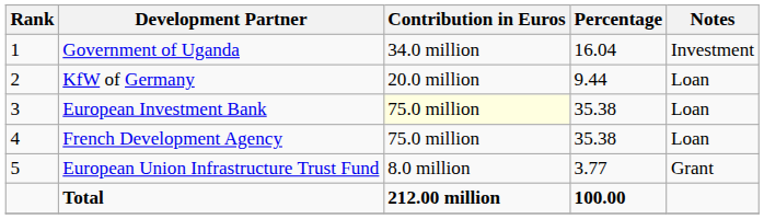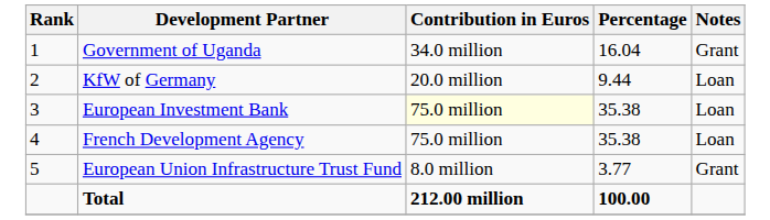 <table class="wikitable sortable" style="margin: 0.5em auto">
 <tr>
 <th>Rank</th>
 <th>Development Partner</th>
 <th>Contribution in Euros</th>
 <th>Percentage</th>
 <th>Notes</th>
 </tr>
 <tr>
 <td>1</td>
 <td><a href='#'>Government of Uganda</a></td>
 <td>34.0 million</td>
 <td>16.04</td>
-<td>Investment</td>
+<td>Grant</td>
 </tr>
 <tr>
 <td>2</td>
 <td><a href='#'>KfW</a> of <a href='#'>Germany</a></td>
 <td>20.0 million</td>
 <td>9.44</td>
 <td>Loan</td>
 </tr>
 <tr>
 <td>3</td>
 <td><a href='#'>European Investment Bank</a></td>
 <td style="background: lightyellow;">75.0 million</td>
 <td>35.38</td>
 <td>Loan</td>
 </tr>
 <tr>
 <td>4</td>
 <td><a href='#'>French Development Agency</a></td>
 <td>75.0 million</td>
 <td>35.38</td>
 <td>Loan</td>
 </tr>
 <tr>
 <td>5</td>
 <td><a href='#'>European Union Infrastructure Trust Fund</a></td>
 <td>8.0 million</td>
 <td>3.77</td>
 <td>Grant</td>
 </tr>
 <tr>
 <td></td>
 <td><strong>Total</strong></td>
 <td><strong>212.00 million</strong></td>
 <td><strong>100.00</strong></td>
 <td></td>
 </tr>
 <tr>
 </tr>
 </table>
